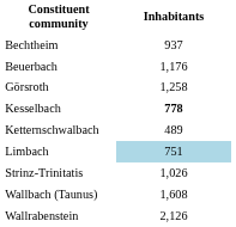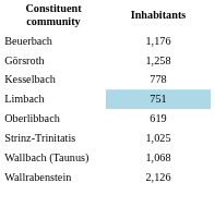 <table border="0" cellspacing="0" cellpadding="5" style="border-collapse:collapse;">
 <tr>
 <th width="40"></th>
 <th width="140">Constituent community</th>
 <th width="140">Inhabitants</th>
-</tr>
-<tr>
-<td align="center"></td>
-<td>Bechtheim</td>
-<td align="center">937</td>
 </tr>
 <tr>
 <td align="center"></td>
 <td>Beuerbach</td>
 <td align="center">1,176</td>
 </tr>
 <tr>
 <td align="center"></td>
 <td>Görsroth</td>
 <td align="center">1,258</td>
 </tr>
 <tr>
 <td align="center"></td>
 <td>Kesselbach</td>
-<td align="center"><strong>778</strong></td>
-</tr>
-<tr>
-<td align="center"></td>
-<td>Ketternschwalbach</td>
-<td align="center">489</td>
+<td align="center">778</td>
 </tr>
 <tr>
 <td align="center"></td>
 <td>Limbach</td>
 <td align="center" style="background: lightblue;">751</td>
 </tr>
 <tr>
 <td align="center"></td>
+<td>Oberlibbach</td>
+<td align="center">619</td>
+</tr>
+<tr>
+<td align="center"></td>
 <td>Strinz-Trinitatis</td>
-<td align="center">1,026</td>
+<td align="center">1,025</td>
 </tr>
 <tr>
 <td align="center"></td>
 <td>Wallbach (Taunus)</td>
-<td align="center">1,608</td>
+<td align="center">1,068</td>
 </tr>
 <tr>
 <td align="center"></td>
 <td>Wallrabenstein</td>
 <td align="center">2,126</td>
 </tr>
 </table>
